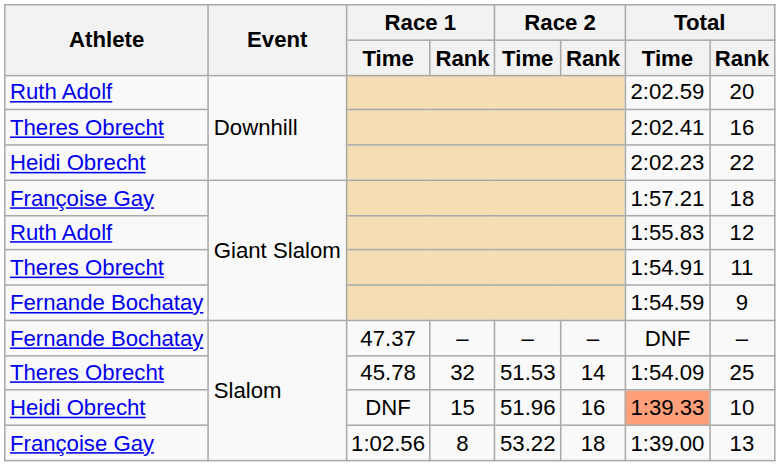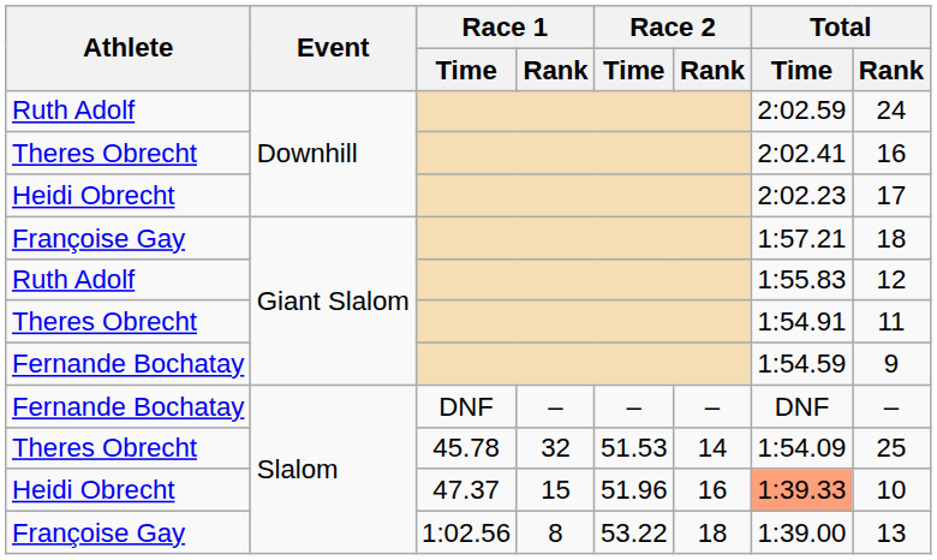 <table class="wikitable" style="font-size:90%">
 <tr>
 <th rowspan="2">Athlete</th>
 <th rowspan="2">Event</th>
 <th colspan="2">Race 1</th>
 <th colspan="2">Race 2</th>
 <th colspan="2">Total</th>
 </tr>
 <tr>
 <th>Time</th>
 <th>Rank</th>
 <th>Time</th>
 <th>Rank</th>
 <th>Time</th>
 <th>Rank</th>
 </tr>
 <tr>
 <td><a href='#'>Ruth Adolf</a></td>
 <td rowspan="3">Downhill</td>
 <td colspan="4" bgcolor="wheat"></td>
 <td align="center">2:02.59</td>
-<td align="center">20</td>
+<td align="center">24</td>
 </tr>
 <tr>
 <td><a href='#'>Theres Obrecht</a></td>
 <td colspan="4" bgcolor="wheat"></td>
 <td align="center">2:02.41</td>
 <td align="center">16</td>
 </tr>
 <tr>
 <td><a href='#'>Heidi Obrecht</a></td>
 <td colspan="4" bgcolor="wheat"></td>
 <td align="center">2:02.23</td>
-<td align="center">22</td>
+<td align="center">17</td>
 </tr>
 <tr>
 <td><a href='#'>Françoise Gay</a></td>
 <td rowspan="4">Giant Slalom</td>
 <td colspan="4" bgcolor="wheat"></td>
 <td align="center">1:57.21</td>
 <td align="center">18</td>
 </tr>
 <tr>
 <td><a href='#'>Ruth Adolf</a></td>
 <td colspan="4" bgcolor="wheat"></td>
 <td align="center">1:55.83</td>
 <td align="center">12</td>
 </tr>
 <tr>
 <td><a href='#'>Theres Obrecht</a></td>
 <td colspan="4" bgcolor="wheat"></td>
 <td align="center">1:54.91</td>
 <td align="center">11</td>
 </tr>
 <tr>
 <td><a href='#'>Fernande Bochatay</a></td>
 <td colspan="4" bgcolor="wheat"></td>
 <td align="center">1:54.59</td>
 <td align="center">9</td>
 </tr>
 <tr>
 <td><a href='#'>Fernande Bochatay</a></td>
 <td rowspan="4">Slalom</td>
-<td align="center">47.37</td>
+<td align="center">DNF</td>
 <td align="center">–</td>
 <td align="center">–</td>
 <td align="center">–</td>
 <td align="center">DNF</td>
 <td align="center">–</td>
 </tr>
 <tr>
 <td><a href='#'>Theres Obrecht</a></td>
 <td align="center">45.78</td>
 <td align="center">32</td>
 <td align="center">51.53</td>
 <td align="center">14</td>
 <td align="center">1:54.09</td>
 <td align="center">25</td>
 </tr>
 <tr>
 <td><a href='#'>Heidi Obrecht</a></td>
-<td align="center">DNF</td>
+<td align="center">47.37</td>
 <td align="center">15</td>
 <td align="center">51.96</td>
 <td align="center">16</td>
 <td align="center" style="background: lightsalmon;">1:39.33</td>
 <td align="center">10</td>
 </tr>
 <tr>
 <td><a href='#'>Françoise Gay</a></td>
 <td align="center">1:02.56</td>
 <td align="center">8</td>
 <td align="center">53.22</td>
 <td align="center">18</td>
 <td align="center">1:39.00</td>
 <td align="center">13</td>
 </tr>
 </table>
